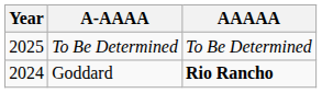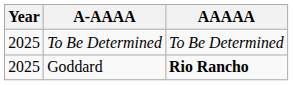 <table class="wikitable">
 <tr>
 <th>Year</th>
 <th>A-AAAA</th>
 <th>AAAAA</th>
 </tr>
 <tr>
 <td>2025</td>
 <td><em>To Be Determined</em></td>
 <td><em>To Be Determined</em></td>
 </tr>
 <tr>
-<td>2024</td>
+<td>2025</td>
 <td>Goddard</td>
 <td><strong>Rio Rancho</strong></td>
 </tr>
 </table>
